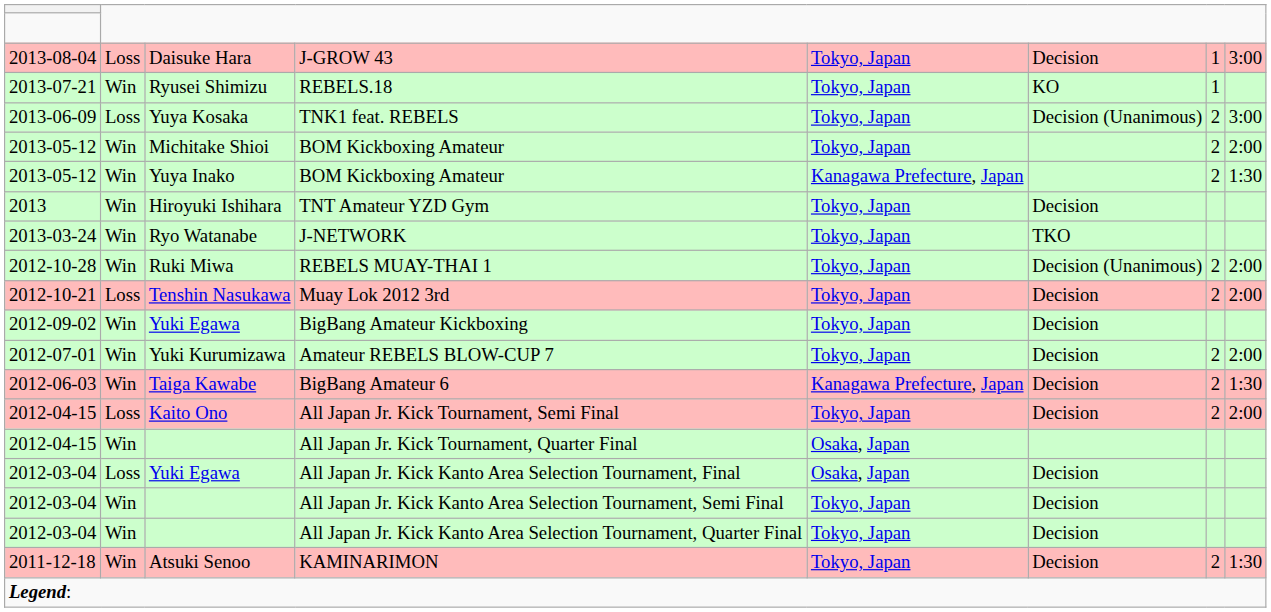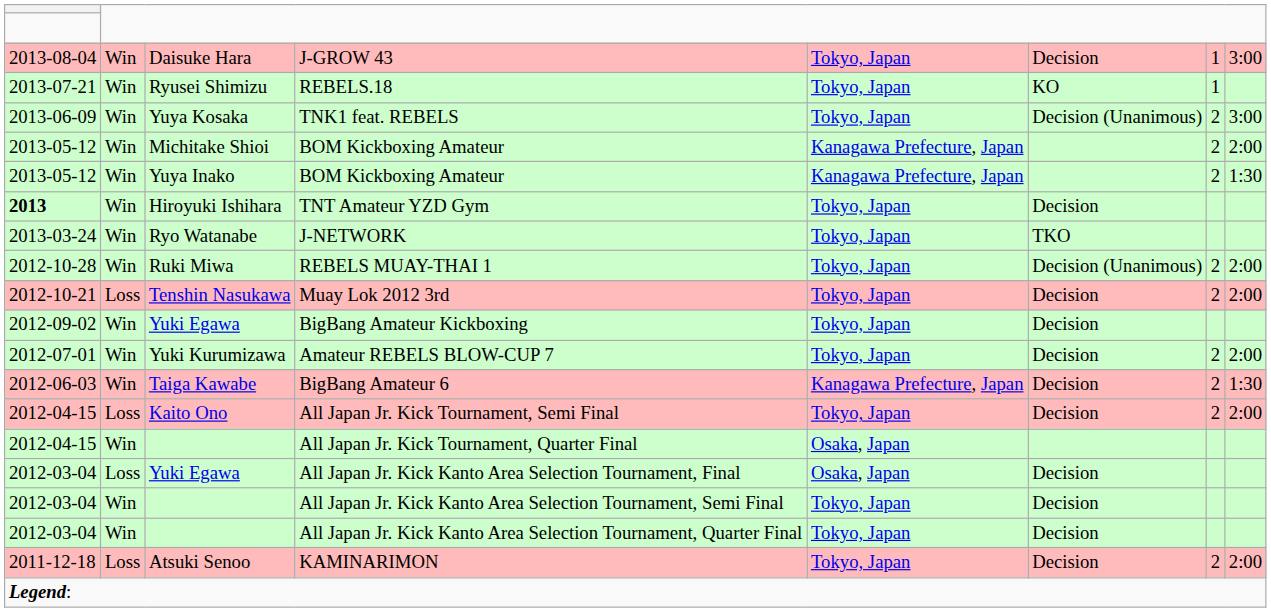 <table class="wikitable mw-collapsible mw-collapsed">
 <tr>
 <th></th>
 </tr>
 <tr>
 <td><br></td>
 </tr>
 <tr style="background:#FFBBBB;">
 <td>2013-08-04</td>
-<td>Loss</td>
+<td>Win</td>
 <td align=left> Daisuke Hara</td>
 <td>J-GROW 43</td>
 <td><a href='#'>Tokyo, Japan</a></td>
 <td>Decision</td>
 <td>1</td>
 <td>3:00</td>
 </tr>
 <tr style="background:#CCFFCC;">
 <td>2013-07-21</td>
 <td>Win</td>
 <td align=left> Ryusei Shimizu</td>
 <td>REBELS.18</td>
 <td><a href='#'>Tokyo, Japan</a></td>
 <td>KO</td>
 <td>1</td>
 <td></td>
 </tr>
 <tr style="background:#CCFFCC;">
 <td>2013-06-09</td>
-<td>Loss</td>
+<td>Win</td>
 <td align=left> Yuya Kosaka</td>
 <td>TNK1 feat. REBELS</td>
 <td><a href='#'>Tokyo, Japan</a></td>
 <td>Decision (Unanimous)</td>
 <td>2</td>
 <td>3:00</td>
 </tr>
 <tr style="background:#CCFFCC;">
 <td>2013-05-12</td>
 <td>Win</td>
 <td align=left> Michitake Shioi</td>
 <td>BOM Kickboxing Amateur</td>
-<td><a href='#'>Tokyo, Japan</a></td>
+<td><a href='#'>Kanagawa Prefecture</a>, <a href='#'>Japan</a></td>
 <td></td>
 <td>2</td>
 <td>2:00</td>
 </tr>
 <tr style="background:#CCFFCC;">
 <td>2013-05-12</td>
 <td>Win</td>
 <td align=left> Yuya Inako</td>
 <td>BOM Kickboxing Amateur</td>
 <td><a href='#'>Kanagawa Prefecture</a>, <a href='#'>Japan</a></td>
 <td></td>
 <td>2</td>
 <td>1:30</td>
 </tr>
 <tr style="background:#cfc;">
-<td>2013</td>
+<td><strong>2013</strong></td>
 <td>Win</td>
 <td align=left> Hiroyuki Ishihara</td>
 <td>TNT Amateur YZD Gym</td>
 <td><a href='#'>Tokyo, Japan</a></td>
 <td>Decision</td>
 <td></td>
 <td></td>
 </tr>
 <tr style="background:#CCFFCC;">
 <td>2013-03-24</td>
 <td>Win</td>
 <td align=left> Ryo Watanabe</td>
 <td>J-NETWORK</td>
 <td><a href='#'>Tokyo, Japan</a></td>
 <td>TKO</td>
 <td></td>
 <td></td>
 </tr>
 <tr style="background:#CCFFCC;">
 <td>2012-10-28</td>
 <td>Win</td>
 <td align=left> Ruki Miwa</td>
 <td>REBELS MUAY-THAI 1</td>
 <td><a href='#'>Tokyo, Japan</a></td>
 <td>Decision (Unanimous)</td>
 <td>2</td>
 <td>2:00</td>
 </tr>
 <tr style="background:#FFBBBB;">
 <td>2012-10-21</td>
 <td>Loss</td>
 <td align="left"> <a href='#'>Tenshin Nasukawa</a></td>
 <td>Muay Lok 2012 3rd</td>
 <td><a href='#'>Tokyo, Japan</a></td>
 <td>Decision</td>
 <td>2</td>
 <td>2:00</td>
 </tr>
 <tr style="background:#CCFFCC;">
 <td>2012-09-02</td>
 <td>Win</td>
 <td align=left> <a href='#'>Yuki Egawa</a></td>
 <td>BigBang Amateur Kickboxing</td>
 <td><a href='#'>Tokyo, Japan</a></td>
 <td>Decision</td>
 <td></td>
 <td></td>
 </tr>
 <tr style="background:#CCFFCC;">
 <td>2012-07-01</td>
 <td>Win</td>
 <td align=left> Yuki Kurumizawa</td>
 <td>Amateur REBELS BLOW-CUP 7</td>
 <td><a href='#'>Tokyo, Japan</a></td>
 <td>Decision</td>
 <td>2</td>
 <td>2:00</td>
 </tr>
 <tr style="background:#FFBBBB;">
 <td>2012-06-03</td>
 <td>Win</td>
 <td align=left> <a href='#'>Taiga Kawabe</a></td>
 <td>BigBang Amateur 6</td>
 <td><a href='#'>Kanagawa Prefecture</a>, <a href='#'>Japan</a></td>
 <td>Decision</td>
 <td>2</td>
 <td>1:30</td>
 </tr>
 <tr style="background:#FFBBBB;">
 <td>2012-04-15</td>
 <td>Loss</td>
 <td align=left> <a href='#'>Kaito Ono</a></td>
 <td>All Japan Jr. Kick Tournament, Semi Final</td>
 <td><a href='#'>Tokyo, Japan</a></td>
 <td>Decision</td>
 <td>2</td>
 <td>2:00</td>
 </tr>
 <tr style="background:#CCFFCC;">
 <td>2012-04-15</td>
 <td>Win</td>
 <td align=left></td>
 <td>All Japan Jr. Kick Tournament, Quarter Final</td>
 <td><a href='#'>Osaka</a>, <a href='#'>Japan</a></td>
 <td></td>
 <td></td>
 <td></td>
 </tr>
 <tr style="background:#CCFFCC;">
 <td>2012-03-04</td>
 <td>Loss</td>
 <td align=left> <a href='#'>Yuki Egawa</a></td>
 <td>All Japan Jr. Kick Kanto Area Selection Tournament, Final</td>
 <td><a href='#'>Osaka</a>, <a href='#'>Japan</a></td>
 <td>Decision</td>
 <td></td>
 <td></td>
 </tr>
 <tr style="background:#CCFFCC;">
 <td>2012-03-04</td>
 <td>Win</td>
 <td align=left></td>
 <td>All Japan Jr. Kick Kanto Area Selection Tournament, Semi Final</td>
 <td><a href='#'>Tokyo, Japan</a></td>
 <td>Decision</td>
 <td></td>
 <td></td>
 </tr>
 <tr style="background:#CCFFCC;">
 <td>2012-03-04</td>
 <td>Win</td>
 <td align=left></td>
 <td>All Japan Jr. Kick Kanto Area Selection Tournament, Quarter Final</td>
 <td><a href='#'>Tokyo, Japan</a></td>
 <td>Decision</td>
 <td></td>
 <td></td>
 </tr>
 <tr style="background:#FFBBBB;">
 <td>2011-12-18</td>
-<td>Win</td>
+<td>Loss</td>
 <td align=left> Atsuki Senoo</td>
 <td>KAMINARIMON</td>
 <td><a href='#'>Tokyo, Japan</a></td>
 <td>Decision</td>
 <td>2</td>
-<td>1:30</td>
+<td>2:00</td>
 </tr>
 <tr>
 <td colspan=9><strong><em>Legend</em></strong>:    <br></td>
 </tr>
 </table>
